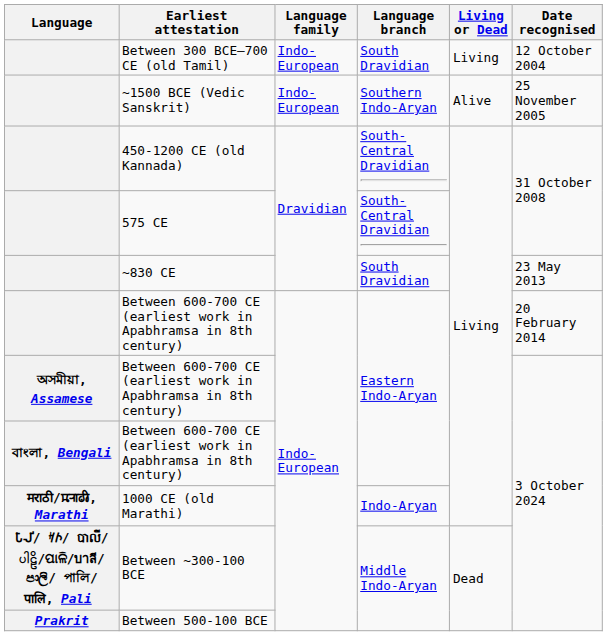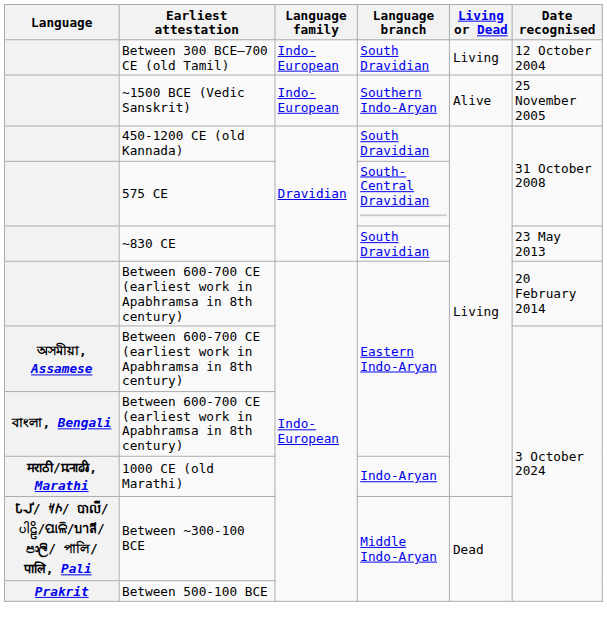 <table class="wikitable">
 <tr>
 <th>Language</th>
 <th>Earliest attestation</th>
 <th>Language family</th>
 <th>Language branch</th>
 <th><a href='#'>Living</a> or <a href='#'>Dead</a></th>
 <th>Date recognised</th>
 </tr>
 <tr>
 <th span="row"></th>
 <td>Between 300 BCE–700 CE (old Tamil)</td>
 <td><a href='#'>Indo-European</a></td>
 <td><a href='#'>South Dravidian</a></td>
 <td>Living</td>
 <td>12 October 2004</td>
 </tr>
 <tr>
 <th span="row"></th>
 <td>~1500 BCE (Vedic Sanskrit)</td>
 <td><a href='#'>Indo-European</a></td>
 <td><a href='#'>Southern Indo-Aryan</a></td>
 <td>Alive </td>
 <td>25 November 2005</td>
 </tr>
 <tr>
 <th span="row"></th>
 <td>450-1200 CE (old Kannada)</td>
 <td rowspan="3"><a href='#'>Dravidian</a></td>
-<td><a href='#'>South-Central Dravidian</a><hr></td>
+<td><a href='#'>South Dravidian</a></td>
 <td rowspan="7">Living</td>
 <td rowspan="2">31 October 2008</td>
 </tr>
 <tr>
 <th span="row"></th>
 <td>575 CE</td>
 <td><a href='#'>South-Central Dravidian</a><hr></td>
 </tr>
 <tr>
 <th span="row"></th>
 <td>~830 CE</td>
 <td><a href='#'>South Dravidian</a></td>
 <td>23 May 2013</td>
 </tr>
 <tr>
 <th span="row"></th>
 <td>Between 600-700 CE (earliest work in Apabhramsa in 8th century)</td>
 <td rowspan="6"><a href='#'>Indo-European</a></td>
 <td rowspan="3"><a href='#'>Eastern Indo-Aryan</a></td>
 <td>20 February 2014</td>
 </tr>
 <tr>
 <th>অসমীয়া, <em><a href='#'>Assamese</a></em></th>
 <td>Between 600-700 CE (earliest work in Apabhramsa in 8th century)</td>
 <td rowspan="5">3 October 2024</td>
 </tr>
 <tr>
 <th>বাংলা, <a href='#'><em>Bengali</em></a></th>
 <td>Between 600-700 CE (earliest work in Apabhramsa in 8th century)</td>
 </tr>
 <tr>
 <th>मराठी/𑘦𑘨𑘰𑘙𑘲, <em><a href='#'>Marathi</a></em></th>
 <td>1000 CE (old Marathi)</td>
 <td><a href='#'>Indo-Aryan</a></td>
 </tr>
 <tr>
 <th>𑀧𑀸𑀮𑀺/ 𐨤𐨫𐨁/ បាលី/ ပါဠိ/ପାଳି/บาลี/ පාලි/ পালি/ पालि, <em><a href='#'>Pali</a></em> </th>
 <td>Between ~300-100 BCE</td>
 <td rowspan="2"><a href='#'>Middle Indo-Aryan</a></td>
 <td rowspan="2">Dead</td>
 </tr>
 <tr>
 <th><em><a href='#'>Prakrit</a></em></th>
 <td>Between 500-100 BCE</td>
 </tr>
 </table>
